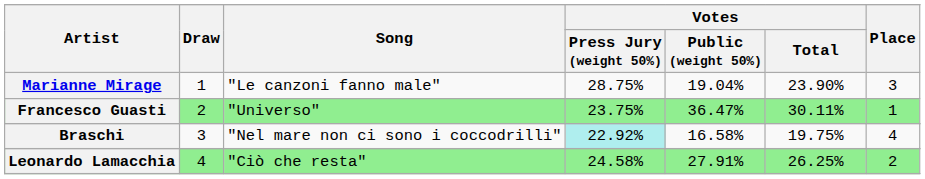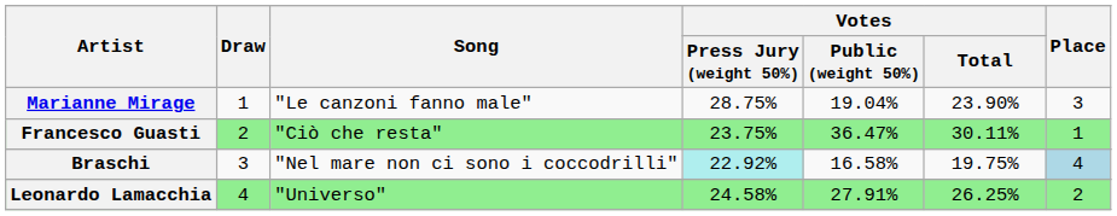 <table class="sortable wikitable plainrowheaders" style="text-align:center">
 <tr>
 </tr>
 <tr>
 <th rowspan="2">Artist</th>
 <th rowspan="2">Draw</th>
 <th rowspan="2">Song</th>
 <th colspan="3" class="unsortable">Votes</th>
 <th rowspan="2">Place</th>
 </tr>
 <tr>
 <th style="width:6em;">Press Jury<br><small>(weight 50%)</small></th>
 <th style="width:6em;">Public<br><small>(weight 50%)</small></th>
 <th style="width:6em;">Total</th>
 </tr>
 <tr>
 <th scope="row"><a href='#'>Marianne Mirage</a></th>
 <td>1</td>
 <td align="left">"Le canzoni fanno male"</td>
 <td>28.75%</td>
 <td>19.04%</td>
 <td>23.90%</td>
 <td>3</td>
 </tr>
 <tr style="background:#90EE90">
 <th scope="row">Francesco Guasti</th>
 <td>2</td>
-<td align="left">"Universo"</td>
+<td align="left">"Ciò che resta"</td>
 <td>23.75%</td>
 <td>36.47%</td>
 <td>30.11%</td>
 <td>1</td>
 </tr>
 <tr ×>
 </tr>
 <tr>
 <th scope="row">Braschi</th>
 <td>3</td>
 <td align="left">"Nel mare non ci sono i coccodrilli"</td>
 <td style="background: paleturquoise;">22.92%</td>
 <td>16.58%</td>
 <td>19.75%</td>
-<td>4</td>
+<td style="background: lightblue;">4</td>
 </tr>
 <tr ×>
 </tr>
 <tr style="background:#90EE90">
 <th scope="row">Leonardo Lamacchia</th>
 <td>4</td>
-<td align="left">"Ciò che resta"</td>
+<td align="left">"Universo"</td>
 <td>24.58%</td>
 <td>27.91%</td>
 <td>26.25%</td>
 <td>2</td>
 </tr>
 <tr ×>
 </tr>
 </table>
